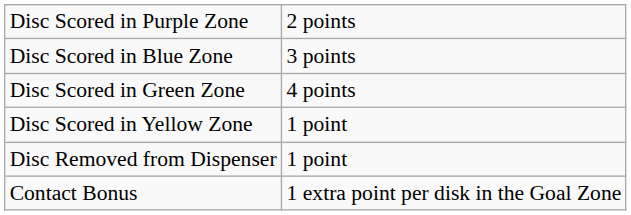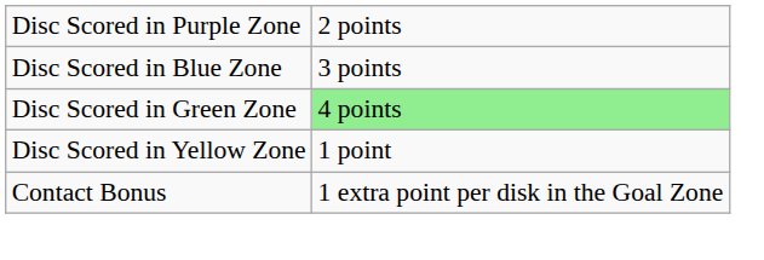 <table class="wikitable">
 <tr>
 <td>Disc Scored in Purple Zone</td>
 <td>2 points</td>
 </tr>
 <tr>
 <td>Disc Scored in Blue Zone</td>
 <td>3 points</td>
 </tr>
 <tr>
 <td>Disc Scored in Green Zone</td>
-<td>4 points</td>
+<td style="background: lightgreen;">4 points</td>
 </tr>
 <tr>
 <td>Disc Scored in Yellow Zone</td>
-<td>1 point</td>
-</tr>
-<tr>
-<td>Disc Removed from Dispenser</td>
 <td>1 point</td>
 </tr>
 <tr>
 <td>Contact Bonus</td>
 <td>1 extra point per disk in the Goal Zone</td>
 </tr>
 </table>
